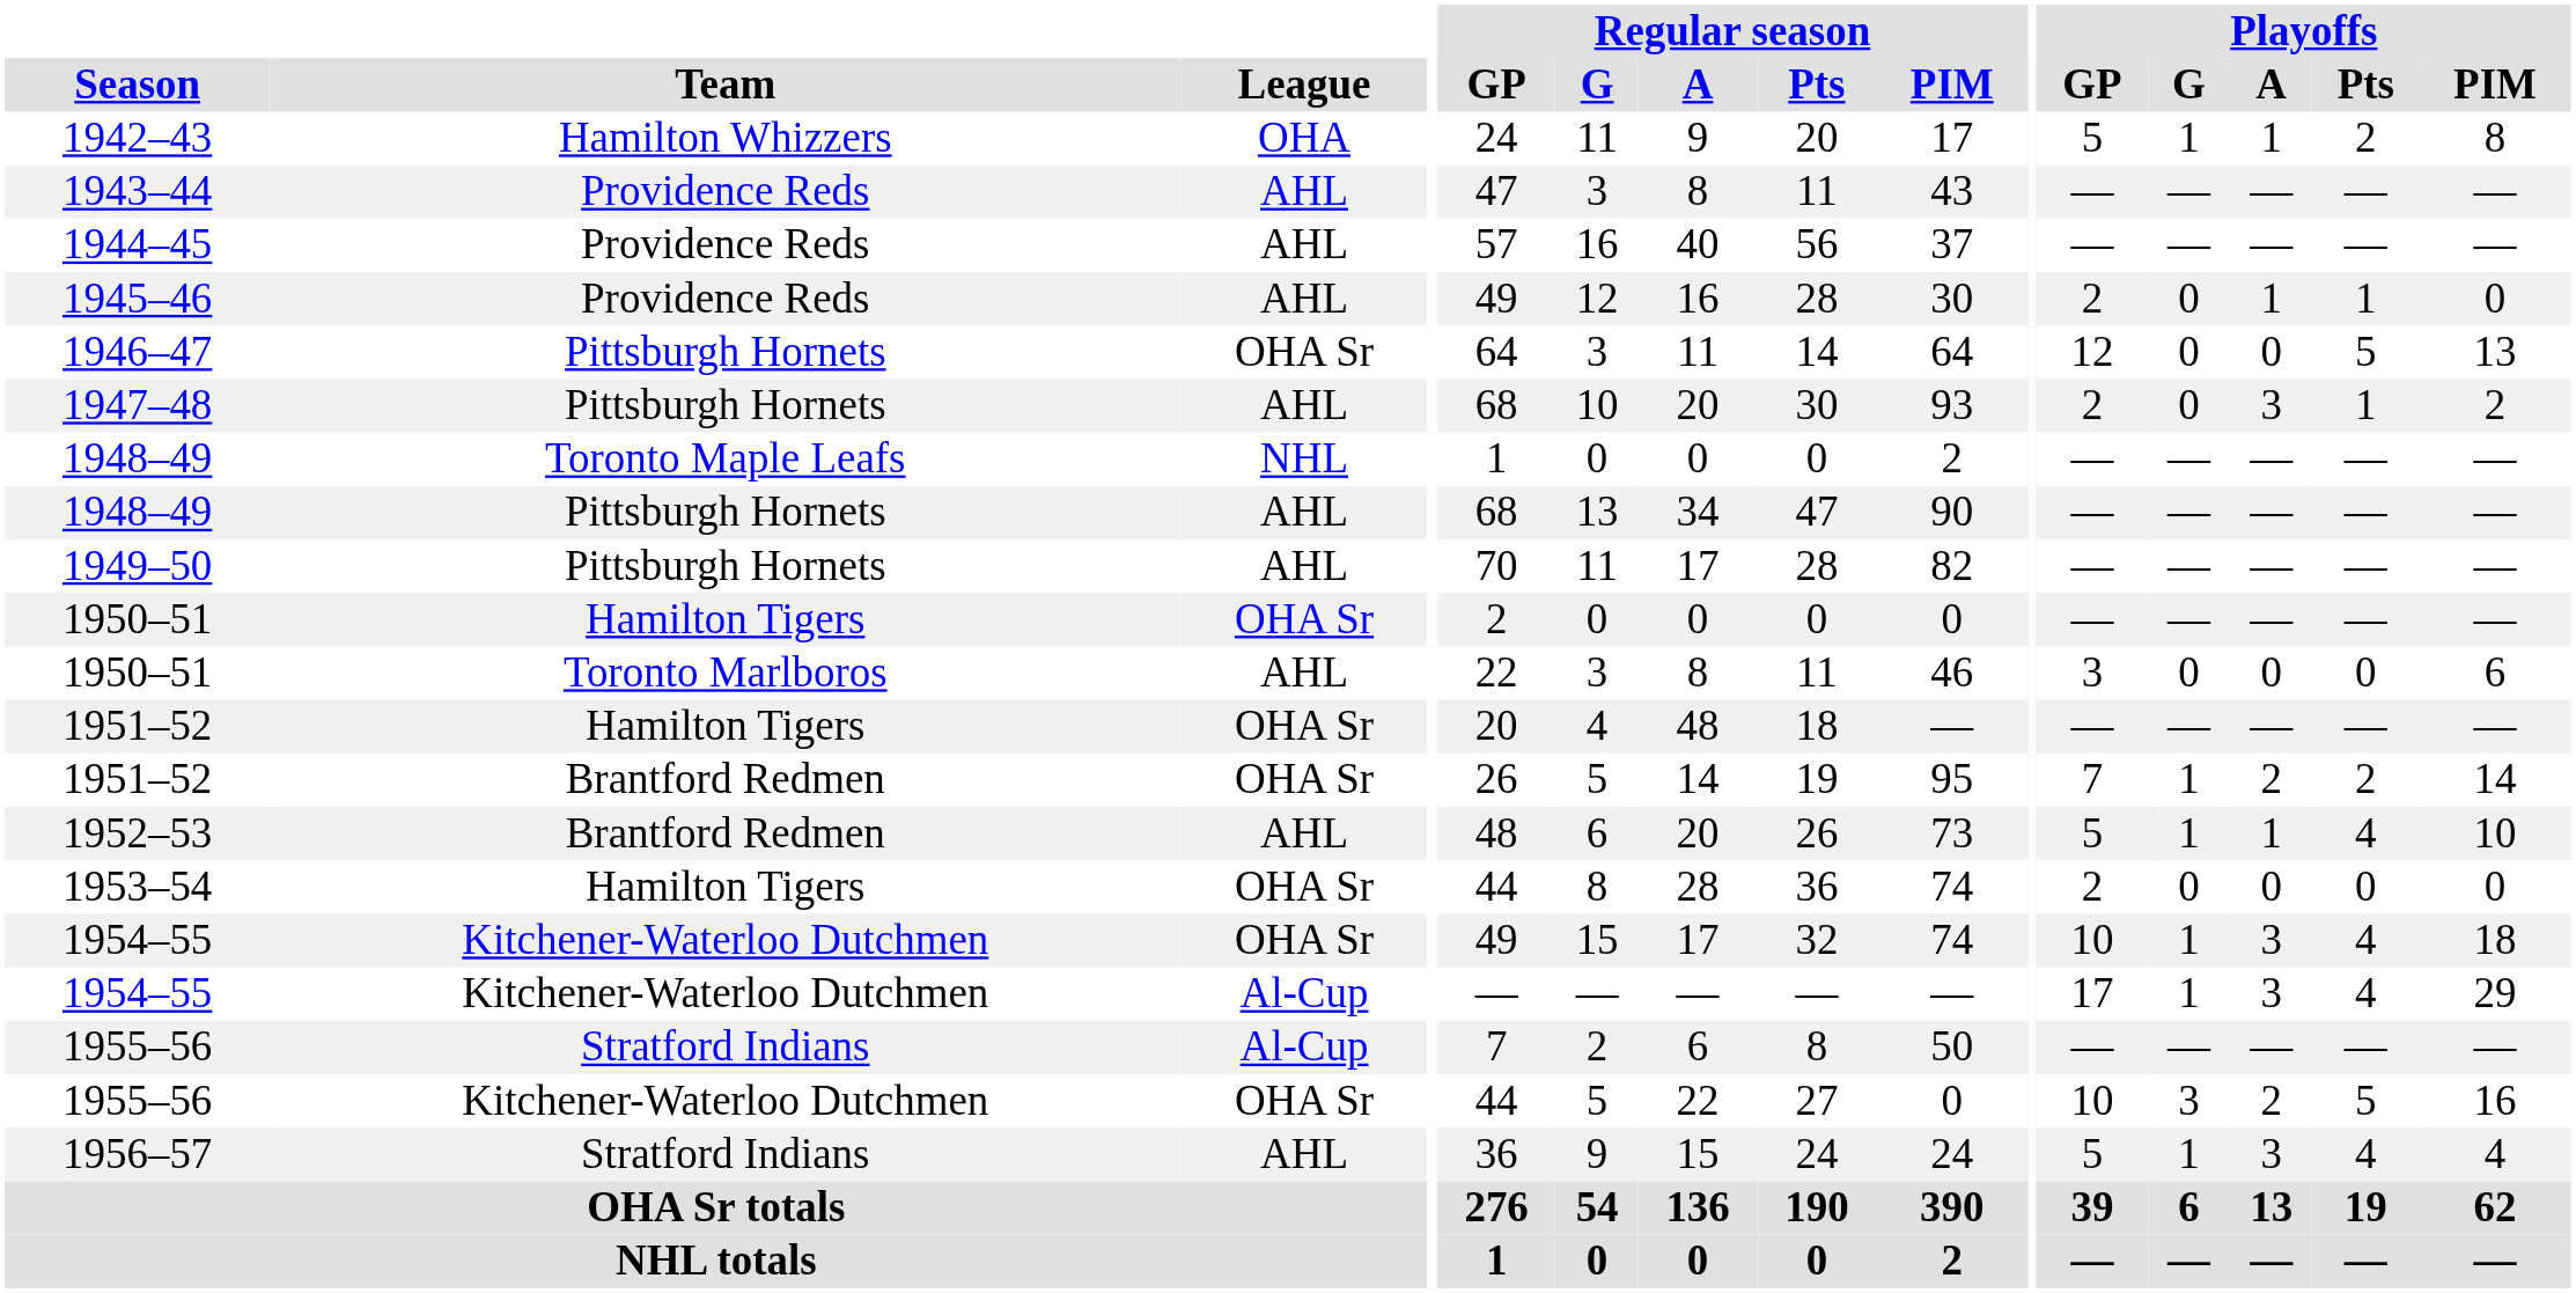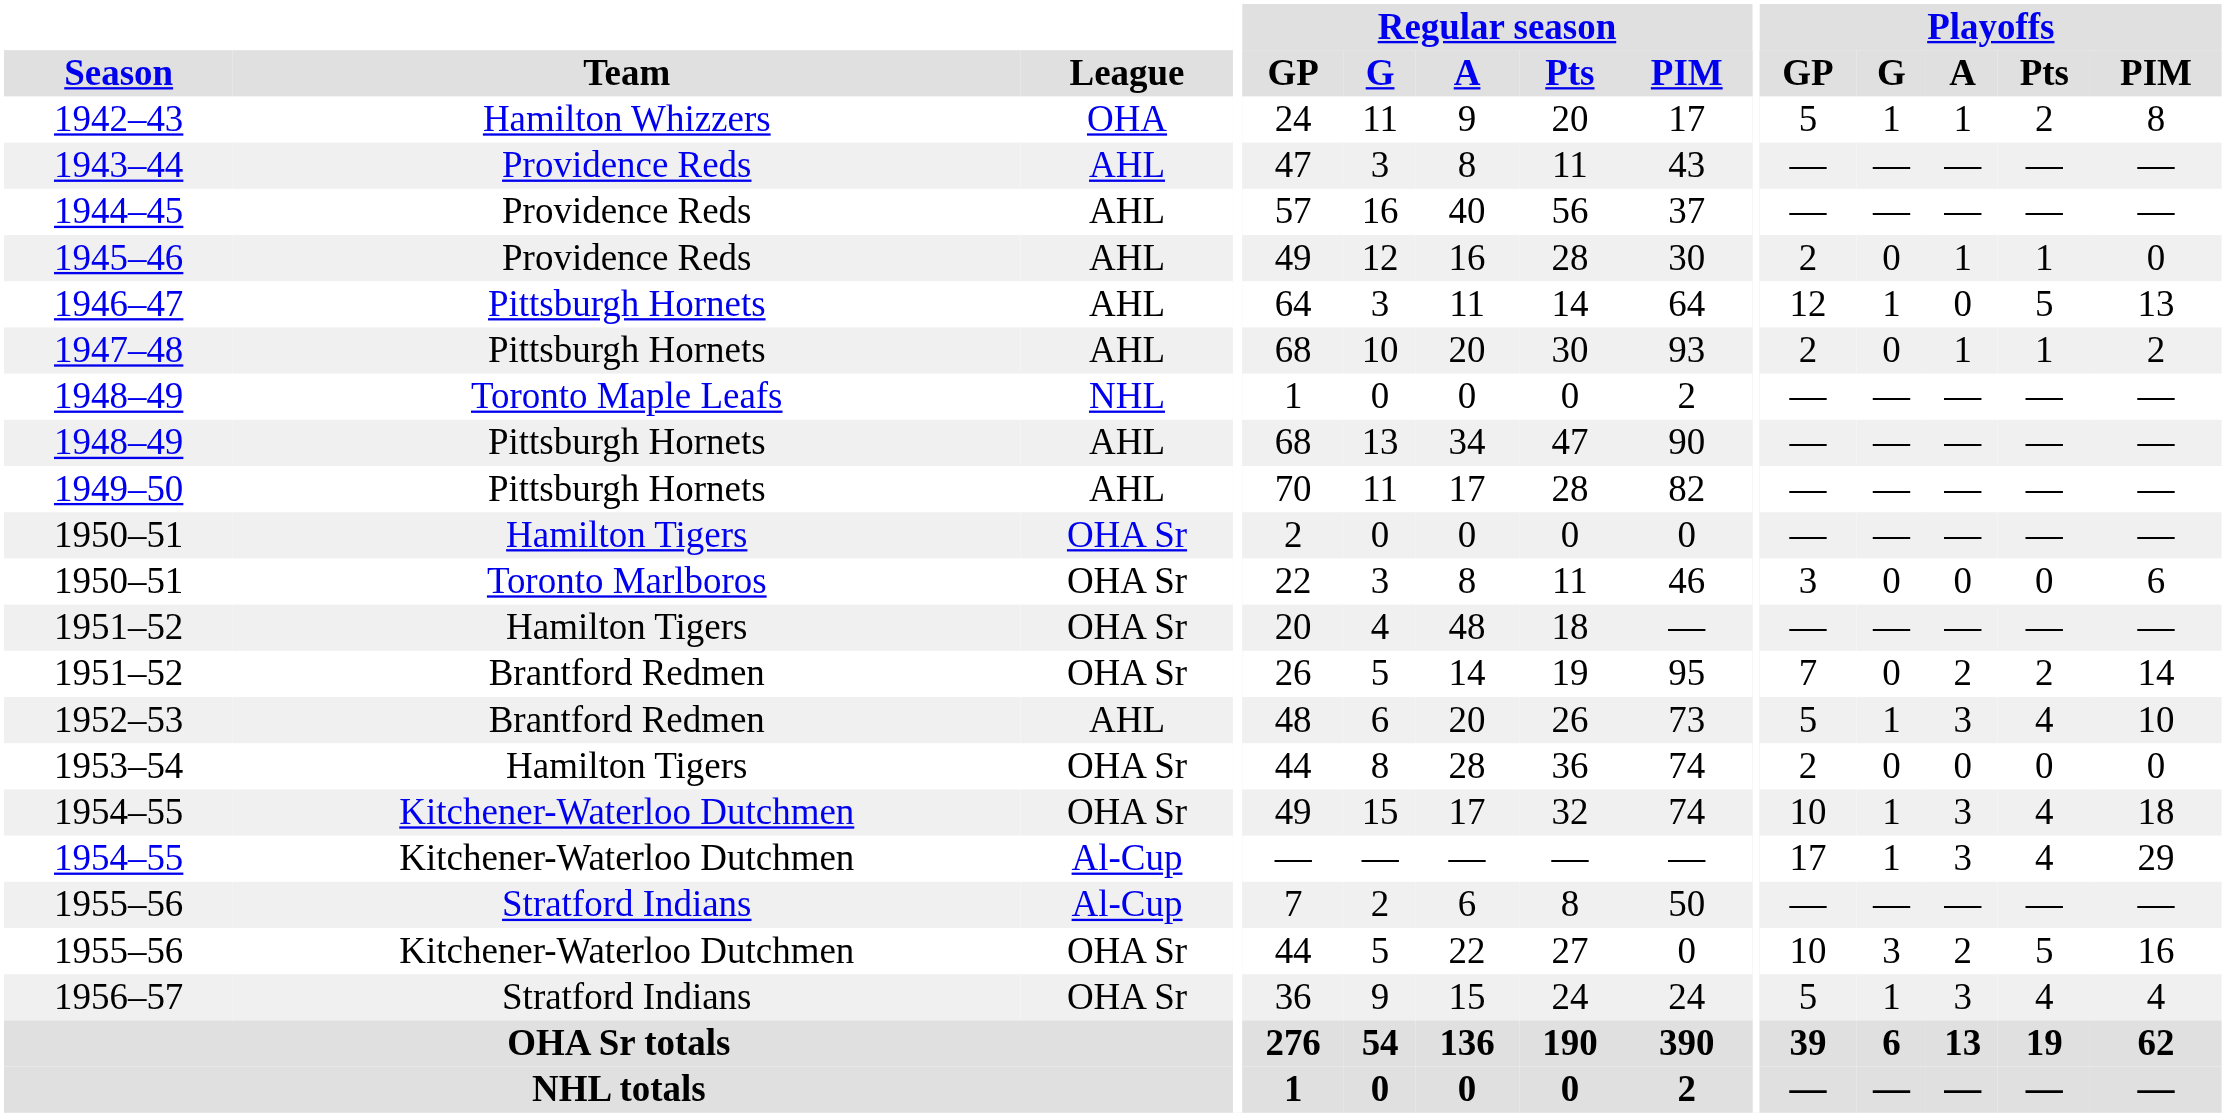 <table border="0" cellpadding="1" cellspacing="0" style="text-align:center; width:60em">
 <tr bgcolor="#e0e0e0">
 <th colspan="3" bgcolor="#ffffff"></th>
 <th rowspan="100" bgcolor="#ffffff"></th>
 <th colspan="5"><a href='#'>Regular season</a></th>
 <th rowspan="100" bgcolor="#ffffff"></th>
 <th colspan="5"><a href='#'>Playoffs</a></th>
 </tr>
 <tr bgcolor="#e0e0e0">
 <th><a href='#'>Season</a></th>
 <th>Team</th>
 <th>League</th>
 <th>GP</th>
 <th><a href='#'>G</a></th>
 <th><a href='#'>A</a></th>
 <th><a href='#'>Pts</a></th>
 <th><a href='#'>PIM</a></th>
 <th>GP</th>
 <th>G</th>
 <th>A</th>
 <th>Pts</th>
 <th>PIM</th>
 </tr>
 <tr>
 <td><a href='#'>1942–43</a></td>
 <td><a href='#'>Hamilton Whizzers</a></td>
 <td><a href='#'>OHA</a></td>
 <td>24</td>
 <td>11</td>
 <td>9</td>
 <td>20</td>
 <td>17</td>
 <td>5</td>
 <td>1</td>
 <td>1</td>
 <td>2</td>
 <td>8</td>
 </tr>
 <tr bgcolor="#f0f0f0">
 <td><a href='#'>1943–44</a></td>
 <td><a href='#'>Providence Reds</a></td>
 <td><a href='#'>AHL</a></td>
 <td>47</td>
 <td>3</td>
 <td>8</td>
 <td>11</td>
 <td>43</td>
 <td>—</td>
 <td>—</td>
 <td>—</td>
 <td>—</td>
 <td>—</td>
 </tr>
 <tr>
 <td><a href='#'>1944–45</a></td>
 <td>Providence Reds</td>
 <td>AHL</td>
 <td>57</td>
 <td>16</td>
 <td>40</td>
 <td>56</td>
 <td>37</td>
 <td>—</td>
 <td>—</td>
 <td>—</td>
 <td>—</td>
 <td>—</td>
 </tr>
 <tr bgcolor="#f0f0f0">
 <td><a href='#'>1945–46</a></td>
 <td>Providence Reds</td>
 <td>AHL</td>
 <td>49</td>
 <td>12</td>
 <td>16</td>
 <td>28</td>
 <td>30</td>
 <td>2</td>
 <td>0</td>
 <td>1</td>
 <td>1</td>
 <td>0</td>
 </tr>
 <tr>
 <td><a href='#'>1946–47</a></td>
 <td><a href='#'>Pittsburgh Hornets</a></td>
-<td>OHA Sr</td>
+<td>AHL</td>
 <td>64</td>
 <td>3</td>
 <td>11</td>
 <td>14</td>
 <td>64</td>
 <td>12</td>
-<td>0</td>
+<td>1</td>
 <td>0</td>
 <td>5</td>
 <td>13</td>
 </tr>
 <tr bgcolor="#f0f0f0">
 <td><a href='#'>1947–48</a></td>
 <td>Pittsburgh Hornets</td>
 <td>AHL</td>
 <td>68</td>
 <td>10</td>
 <td>20</td>
 <td>30</td>
 <td>93</td>
 <td>2</td>
 <td>0</td>
-<td>3</td>
+<td>1</td>
 <td>1</td>
 <td>2</td>
 </tr>
 <tr>
 <td><a href='#'>1948–49</a></td>
 <td><a href='#'>Toronto Maple Leafs</a></td>
 <td><a href='#'>NHL</a></td>
 <td>1</td>
 <td>0</td>
 <td>0</td>
 <td>0</td>
 <td>2</td>
 <td>—</td>
 <td>—</td>
 <td>—</td>
 <td>—</td>
 <td>—</td>
 </tr>
 <tr bgcolor="#f0f0f0">
 <td><a href='#'>1948–49</a></td>
 <td>Pittsburgh Hornets</td>
 <td>AHL</td>
 <td>68</td>
 <td>13</td>
 <td>34</td>
 <td>47</td>
 <td>90</td>
 <td>—</td>
 <td>—</td>
 <td>—</td>
 <td>—</td>
 <td>—</td>
 </tr>
 <tr>
 <td><a href='#'>1949–50</a></td>
 <td>Pittsburgh Hornets</td>
 <td>AHL</td>
 <td>70</td>
 <td>11</td>
 <td>17</td>
 <td>28</td>
 <td>82</td>
 <td>—</td>
 <td>—</td>
 <td>—</td>
 <td>—</td>
 <td>—</td>
 </tr>
 <tr bgcolor="#f0f0f0">
 <td>1950–51</td>
 <td><a href='#'>Hamilton Tigers</a></td>
 <td><a href='#'>OHA Sr</a></td>
 <td>2</td>
 <td>0</td>
 <td>0</td>
 <td>0</td>
 <td>0</td>
 <td>—</td>
 <td>—</td>
 <td>—</td>
 <td>—</td>
 <td>—</td>
 </tr>
 <tr>
 <td>1950–51</td>
 <td><a href='#'>Toronto Marlboros</a></td>
-<td>AHL</td>
+<td>OHA Sr</td>
 <td>22</td>
 <td>3</td>
 <td>8</td>
 <td>11</td>
 <td>46</td>
 <td>3</td>
 <td>0</td>
 <td>0</td>
 <td>0</td>
 <td>6</td>
 </tr>
 <tr bgcolor="#f0f0f0">
 <td>1951–52</td>
 <td>Hamilton Tigers</td>
 <td>OHA Sr</td>
 <td>20</td>
 <td>4</td>
 <td>48</td>
 <td>18</td>
 <td>—</td>
 <td>—</td>
 <td>—</td>
 <td>—</td>
 <td>—</td>
 <td>—</td>
 </tr>
 <tr>
 <td>1951–52</td>
 <td>Brantford Redmen</td>
 <td>OHA Sr</td>
 <td>26</td>
 <td>5</td>
 <td>14</td>
 <td>19</td>
 <td>95</td>
 <td>7</td>
-<td>1</td>
+<td>0</td>
 <td>2</td>
 <td>2</td>
 <td>14</td>
 </tr>
 <tr bgcolor="#f0f0f0">
 <td>1952–53</td>
 <td>Brantford Redmen</td>
 <td>AHL</td>
 <td>48</td>
 <td>6</td>
 <td>20</td>
 <td>26</td>
 <td>73</td>
 <td>5</td>
 <td>1</td>
-<td>1</td>
+<td>3</td>
 <td>4</td>
 <td>10</td>
 </tr>
 <tr>
 <td>1953–54</td>
 <td>Hamilton Tigers</td>
 <td>OHA Sr</td>
 <td>44</td>
 <td>8</td>
 <td>28</td>
 <td>36</td>
 <td>74</td>
 <td>2</td>
 <td>0</td>
 <td>0</td>
 <td>0</td>
 <td>0</td>
 </tr>
 <tr bgcolor="#f0f0f0">
 <td>1954–55</td>
 <td><a href='#'>Kitchener-Waterloo Dutchmen</a></td>
 <td>OHA Sr</td>
 <td>49</td>
 <td>15</td>
 <td>17</td>
 <td>32</td>
 <td>74</td>
 <td>10</td>
 <td>1</td>
 <td>3</td>
 <td>4</td>
 <td>18</td>
 </tr>
 <tr>
 <td><a href='#'>1954–55</a></td>
 <td>Kitchener-Waterloo Dutchmen</td>
 <td><a href='#'>Al-Cup</a></td>
 <td>—</td>
 <td>—</td>
 <td>—</td>
 <td>—</td>
 <td>—</td>
 <td>17</td>
 <td>1</td>
 <td>3</td>
 <td>4</td>
 <td>29</td>
 </tr>
 <tr bgcolor="#f0f0f0">
 <td>1955–56</td>
 <td><a href='#'>Stratford Indians</a></td>
 <td><a href='#'>Al-Cup</a></td>
 <td>7</td>
 <td>2</td>
 <td>6</td>
 <td>8</td>
 <td>50</td>
 <td>—</td>
 <td>—</td>
 <td>—</td>
 <td>—</td>
 <td>—</td>
 </tr>
 <tr>
 <td>1955–56</td>
 <td>Kitchener-Waterloo Dutchmen</td>
 <td>OHA Sr</td>
 <td>44</td>
 <td>5</td>
 <td>22</td>
 <td>27</td>
 <td>0</td>
 <td>10</td>
 <td>3</td>
 <td>2</td>
 <td>5</td>
 <td>16</td>
 </tr>
 <tr bgcolor="#f0f0f0">
 <td>1956–57</td>
 <td>Stratford Indians</td>
-<td>AHL</td>
+<td>OHA Sr</td>
 <td>36</td>
 <td>9</td>
 <td>15</td>
 <td>24</td>
 <td>24</td>
 <td>5</td>
 <td>1</td>
 <td>3</td>
 <td>4</td>
 <td>4</td>
 </tr>
 <tr bgcolor="#e0e0e0">
 <th colspan="3">OHA Sr totals</th>
 <th>276</th>
 <th>54</th>
 <th>136</th>
 <th>190</th>
 <th>390</th>
 <th>39</th>
 <th>6</th>
 <th>13</th>
 <th>19</th>
 <th>62</th>
 </tr>
 <tr bgcolor="#e0e0e0">
 <th colspan="3">NHL totals</th>
 <th>1</th>
 <th>0</th>
 <th>0</th>
 <th>0</th>
 <th>2</th>
 <th>—</th>
 <th>—</th>
 <th>—</th>
 <th>—</th>
 <th>—</th>
 </tr>
 </table>
